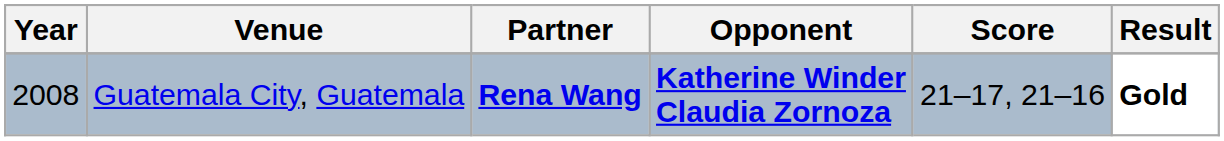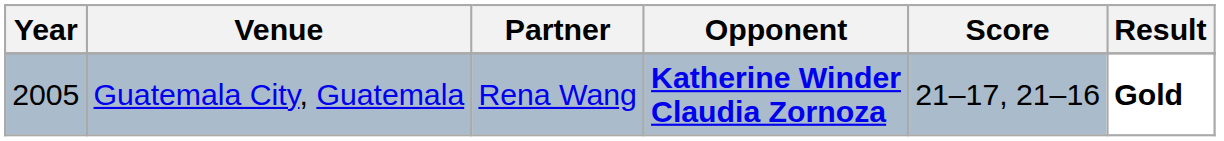 <table class="sortable wikitable" style="font-size: 90%;">
 <tr>
 <th>Year</th>
 <th>Venue</th>
 <th>Partner</th>
 <th>Opponent</th>
 <th>Score</th>
 <th>Result</th>
 </tr>
 <tr>
 </tr>
 <tr style="background:#AABBCC">
-<td align="center">2008</td>
+<td align="center">2005</td>
 <td align="left"><a href='#'>Guatemala City</a>, <a href='#'>Guatemala</a></td>
-<td align="left"><strong> <a href='#'>Rena Wang</a></strong></td>
+<td align="left"> <a href='#'>Rena Wang</a></td>
 <td align="left"><strong> <a href='#'>Katherine Winder</a><br> <a href='#'>Claudia Zornoza</a></strong></td>
 <td align="center">21–17, 21–16</td>
 <td style="text-align:left; background:white"> <strong>Gold</strong></td>
 </tr>
 </table>
